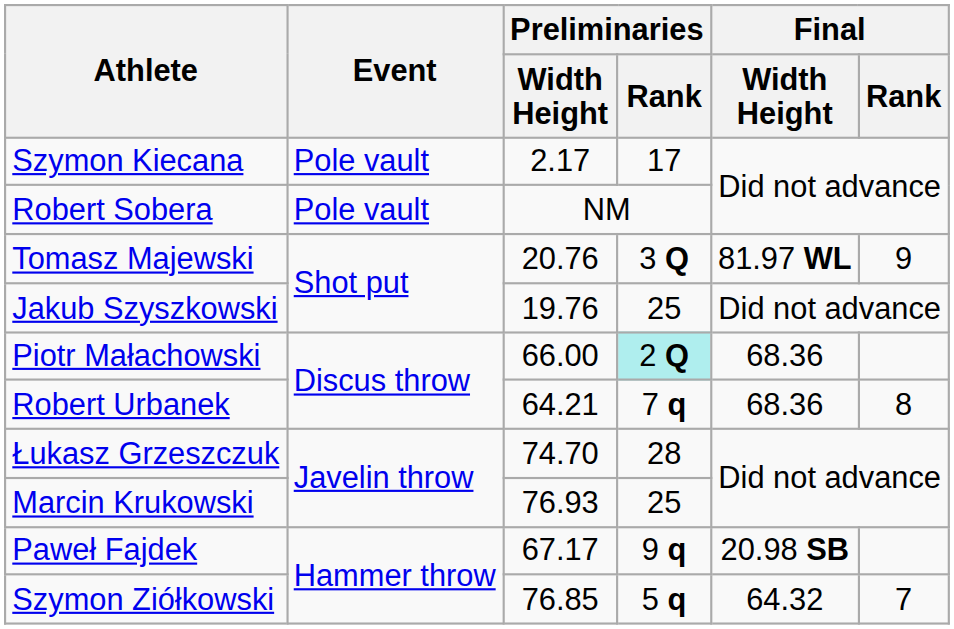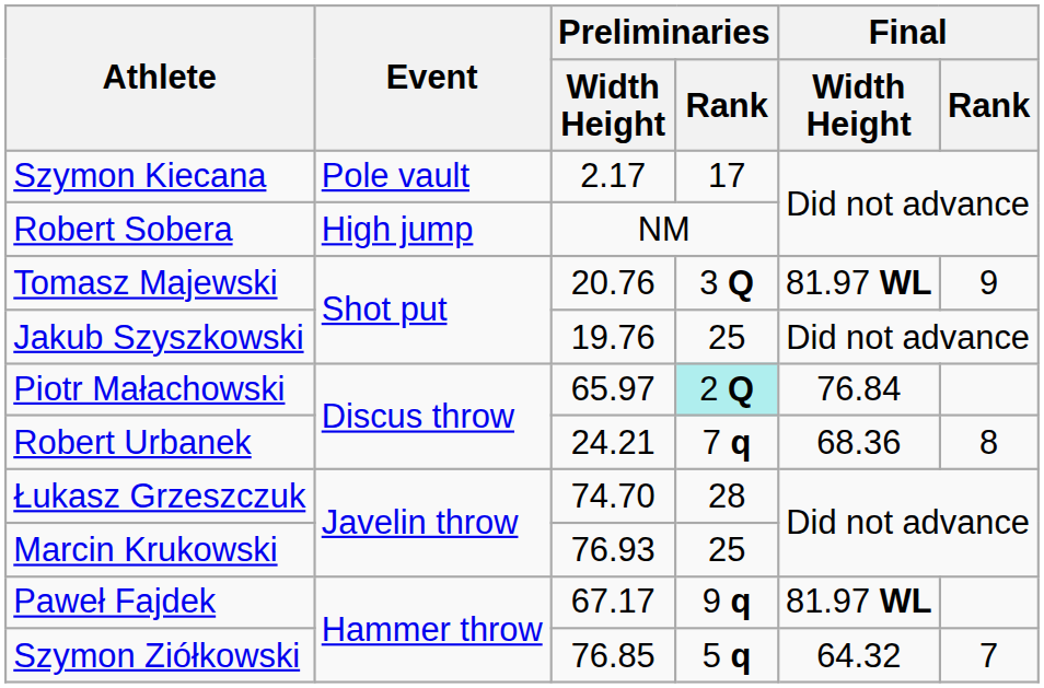 <table class=wikitable style="font-size:90%;">
 <tr>
 <th rowspan="2">Athlete</th>
 <th rowspan="2">Event</th>
 <th colspan="2">Preliminaries</th>
 <th colspan="2">Final</th>
 </tr>
 <tr>
 <th>Width<br>Height</th>
 <th>Rank</th>
 <th>Width<br>Height</th>
 <th>Rank</th>
 </tr>
 <tr style="border-top: single;">
 <td><a href='#'>Szymon Kiecana</a></td>
 <td><a href='#'>Pole vault</a></td>
 <td align=center>2.17</td>
 <td align=center>17</td>
 <td colspan=2 rowspan=2 align=center>Did not advance</td>
 </tr>
 <tr style="border-top: single;">
 <td><a href='#'>Robert Sobera</a></td>
-<td><a href='#'>Pole vault</a></td>
+<td><a href='#'>High jump</a></td>
 <td align=center colspan=2>NM</td>
 </tr>
 <tr style="border-top: single;">
 <td><a href='#'>Tomasz Majewski</a></td>
 <td rowspan=2><a href='#'>Shot put</a></td>
 <td align=center>20.76</td>
 <td align=center>3 <strong>Q</strong></td>
 <td align=center>81.97 <strong>WL</strong></td>
 <td align=center>9</td>
 </tr>
 <tr style="border-top: single;">
 <td><a href='#'>Jakub Szyszkowski</a></td>
 <td align=center>19.76</td>
 <td align=center>25</td>
 <td colspan=2 align=center>Did not advance</td>
 </tr>
 <tr style="border-top: single;">
 <td><a href='#'>Piotr Małachowski</a></td>
 <td rowspan=2><a href='#'>Discus throw</a></td>
-<td align=center>66.00</td>
+<td align=center>65.97</td>
 <td align=center style="background: paleturquoise;">2 <strong>Q</strong></td>
-<td align=center>68.36</td>
+<td align=center>76.84</td>
 <td align=center></td>
 </tr>
 <tr style="border-top: single;">
 <td><a href='#'>Robert Urbanek</a></td>
-<td align=center>64.21</td>
+<td align=center>24.21</td>
 <td align=center>7 <strong>q</strong></td>
 <td align=center>68.36</td>
 <td align=center>8</td>
 </tr>
 <tr style="border-top: single;">
 <td><a href='#'>Łukasz Grzeszczuk</a></td>
 <td rowspan=2><a href='#'>Javelin throw</a></td>
 <td align=center>74.70</td>
 <td align=center>28</td>
 <td colspan=2 rowspan=2 align=center>Did not advance</td>
 </tr>
 <tr style="border-top: single;">
 <td><a href='#'>Marcin Krukowski</a></td>
 <td align=center>76.93</td>
 <td align=center>25</td>
 </tr>
 <tr style="border-top: single;">
 <td><a href='#'>Paweł Fajdek</a></td>
 <td rowspan=2><a href='#'>Hammer throw</a></td>
 <td align=center>67.17</td>
 <td align=center>9 <strong>q</strong></td>
-<td align=center>20.98 <strong>SB</strong></td>
+<td align=center>81.97 <strong>WL</strong></td>
 <td align=center></td>
 </tr>
 <tr style="border-top: single;">
 <td><a href='#'>Szymon Ziółkowski</a></td>
 <td align=center>76.85</td>
 <td align=center>5 <strong>q</strong></td>
 <td align=center>64.32</td>
 <td align=center>7</td>
 </tr>
 </table>
